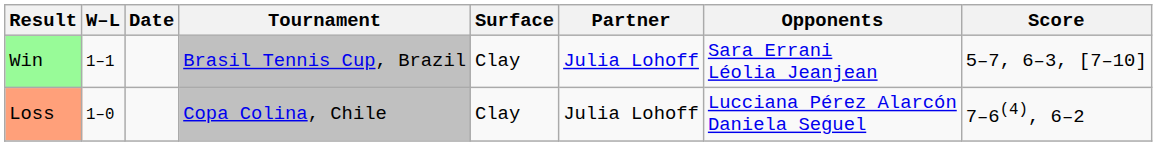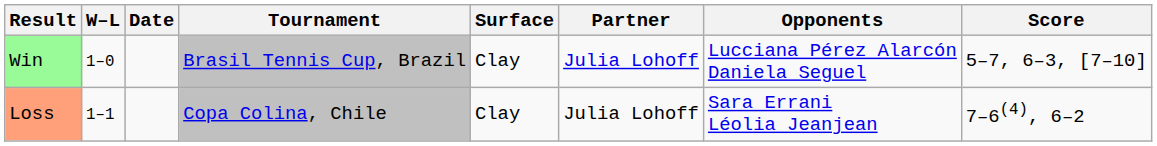 <table class="sortable wikitable">
 <tr>
 <th>Result</th>
 <th class="unsortable">W–L</th>
 <th>Date</th>
 <th>Tournament</th>
 <th>Surface</th>
 <th>Partner</th>
 <th>Opponents</th>
 <th class="unsortable">Score</th>
 </tr>
 <tr>
 <td style="background:#98fb98;">Win</td>
-<td><small>1–1</small></td>
+<td><small>1–0</small></td>
 <td><a href='#'></a></td>
 <td bgcolor=silver><a href='#'>Brasil Tennis Cup</a>, Brazil</td>
 <td>Clay</td>
 <td> <a href='#'>Julia Lohoff</a></td>
-<td> <a href='#'>Sara Errani</a> <br>  <a href='#'>Léolia Jeanjean</a></td>
+<td> <a href='#'>Lucciana Pérez Alarcón</a> <br>  <a href='#'>Daniela Seguel</a></td>
 <td>5–7, 6–3, [7–10]</td>
 </tr>
 <tr>
 <td style="background:#ffa07a;">Loss</td>
-<td><small>1–0</small></td>
+<td><small>1–1</small></td>
 <td><a href='#'></a></td>
 <td bgcolor=silver><a href='#'>Copa Colina</a>, Chile</td>
 <td>Clay</td>
 <td> Julia Lohoff</td>
-<td> <a href='#'>Lucciana Pérez Alarcón</a> <br>  <a href='#'>Daniela Seguel</a></td>
+<td> <a href='#'>Sara Errani</a> <br>  <a href='#'>Léolia Jeanjean</a></td>
 <td>7–6<sup>(4)</sup>, 6–2</td>
 </tr>
 </table>
